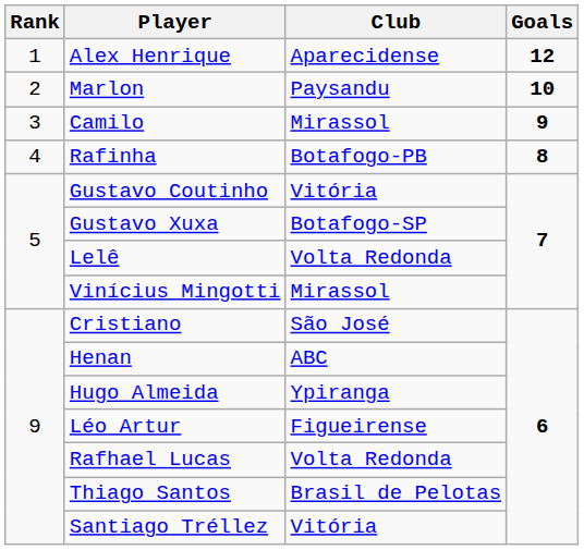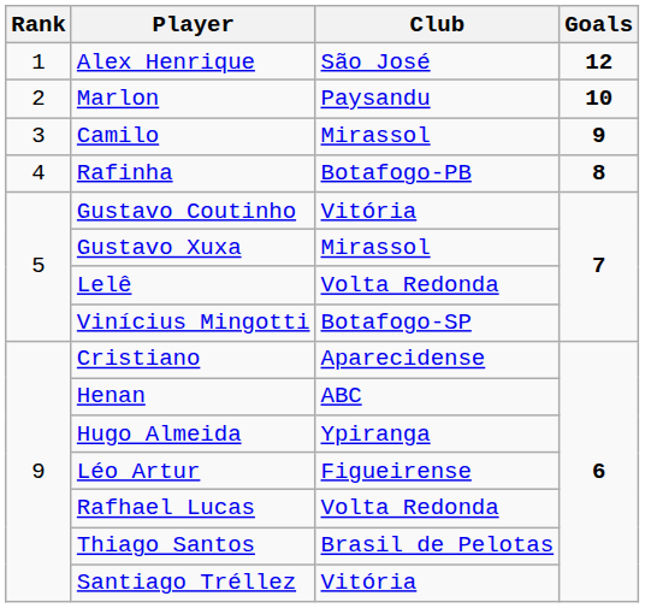 <table class=wikitable style="text-align:left">
 <tr>
 <th>Rank</th>
 <th>Player</th>
 <th>Club</th>
 <th>Goals</th>
 </tr>
 <tr>
 <td style="text-align:center">1</td>
 <td> <a href='#'>Alex Henrique</a></td>
-<td><a href='#'>Aparecidense</a></td>
+<td><a href='#'>São José</a></td>
 <td style="text-align:center"><strong>12</strong></td>
 </tr>
 <tr>
 <td style="text-align:center">2</td>
 <td> <a href='#'>Marlon</a></td>
 <td><a href='#'>Paysandu</a></td>
 <td style="text-align:center"><strong>10</strong></td>
 </tr>
 <tr>
 <td style="text-align:center">3</td>
 <td> <a href='#'>Camilo</a></td>
 <td><a href='#'>Mirassol</a></td>
 <td style="text-align:center"><strong>9</strong></td>
 </tr>
 <tr>
 <td style="text-align:center">4</td>
 <td> <a href='#'>Rafinha</a></td>
 <td><a href='#'>Botafogo-PB</a></td>
 <td style="text-align:center"><strong>8</strong></td>
 </tr>
 <tr>
 <td style="text-align:center" rowspan=4>5</td>
 <td> <a href='#'>Gustavo Coutinho</a></td>
 <td><a href='#'>Vitória</a></td>
 <td style="text-align:center" rowspan=4><strong>7</strong></td>
 </tr>
 <tr>
 <td> <a href='#'>Gustavo Xuxa</a></td>
-<td><a href='#'>Botafogo-SP</a></td>
+<td><a href='#'>Mirassol</a></td>
 </tr>
 <tr>
 <td> <a href='#'>Lelê</a></td>
 <td><a href='#'>Volta Redonda</a></td>
 </tr>
 <tr>
 <td> <a href='#'>Vinícius Mingotti</a></td>
-<td><a href='#'>Mirassol</a></td>
+<td><a href='#'>Botafogo-SP</a></td>
 </tr>
 <tr>
 <td style="text-align:center" rowspan=7>9</td>
 <td> <a href='#'>Cristiano</a></td>
-<td><a href='#'>São José</a></td>
+<td><a href='#'>Aparecidense</a></td>
 <td style="text-align:center" rowspan=7><strong>6</strong></td>
 </tr>
 <tr>
 <td> <a href='#'>Henan</a></td>
 <td><a href='#'>ABC</a></td>
 </tr>
 <tr>
 <td> <a href='#'>Hugo Almeida</a></td>
 <td><a href='#'>Ypiranga</a></td>
 </tr>
 <tr>
 <td> <a href='#'>Léo Artur</a></td>
 <td><a href='#'>Figueirense</a></td>
 </tr>
 <tr>
 <td> <a href='#'>Rafhael Lucas</a></td>
 <td><a href='#'>Volta Redonda</a></td>
 </tr>
 <tr>
 <td> <a href='#'>Thiago Santos</a></td>
 <td><a href='#'>Brasil de Pelotas</a></td>
 </tr>
 <tr>
 <td> <a href='#'>Santiago Tréllez</a></td>
 <td><a href='#'>Vitória</a></td>
 </tr>
 </table>
